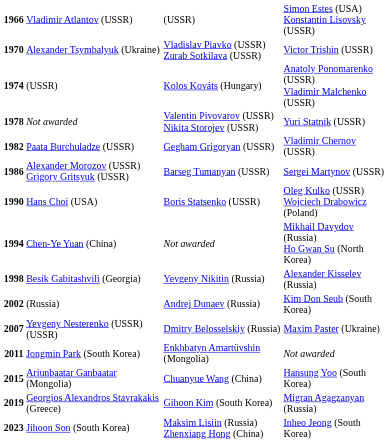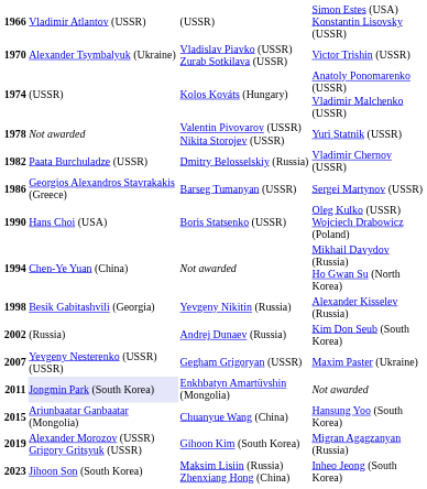 <table>
 <tr>
 <th>1966</th>
 <td><a href='#'>Vladimir Atlantov</a> (USSR)</td>
 <td> (USSR)</td>
 <td><a href='#'>Simon Estes</a> (USA)<br><a href='#'>Konstantin Lisovsky</a> (USSR)</td>
 </tr>
 <tr>
 <th>1970</th>
 <td><a href='#'>Alexander Tsymbalyuk</a> (Ukraine)</td>
 <td><a href='#'>Vladislav Piavko</a> (USSR)<br><a href='#'>Zurab Sotkilava</a> (USSR)</td>
 <td><a href='#'>Victor Trishin</a> (USSR)</td>
 </tr>
 <tr>
 <th>1974</th>
 <td> (USSR)</td>
 <td><a href='#'>Kolos Kováts</a> (Hungary)</td>
 <td><a href='#'>Anatoly Ponomarenko</a> (USSR)<br><a href='#'>Vladimir Malchenko</a> (USSR)</td>
 </tr>
 <tr>
 <th>1978</th>
 <td><em>Not awarded</em></td>
 <td><a href='#'>Valentin Pivovarov</a> (USSR)<br><a href='#'>Nikita Storojev</a> (USSR)</td>
 <td><a href='#'>Yuri Statnik</a> (USSR)</td>
 </tr>
 <tr>
 <th>1982</th>
 <td><a href='#'>Paata Burchuladze</a> (USSR)</td>
-<td><a href='#'>Gegham Grigoryan</a> (USSR)</td>
+<td><a href='#'>Dmitry Belosselskiy</a> (Russia)</td>
 <td><a href='#'>Vladimir Chernov</a> (USSR)</td>
 </tr>
 <tr>
 <th>1986</th>
-<td><a href='#'>Alexander Morozov</a> (USSR)<br><a href='#'>Grigory Gritsyuk</a> (USSR)</td>
+<td><a href='#'>Georgios Alexandros Stavrakakis</a> (Greece)</td>
 <td><a href='#'>Barseg Tumanyan</a> (USSR)</td>
 <td><a href='#'>Sergei Martynov</a> (USSR)</td>
 </tr>
 <tr>
 <th>1990</th>
 <td><a href='#'>Hans Choi</a> (USA)</td>
 <td><a href='#'>Boris Statsenko</a> (USSR)</td>
 <td><a href='#'>Oleg Kulko</a> (USSR)<br><a href='#'>Wojciech Drabowicz</a> (Poland)</td>
 </tr>
 <tr>
 <th>1994</th>
 <td><a href='#'>Chen-Ye Yuan</a> (China)</td>
 <td><em>Not awarded</em></td>
 <td><a href='#'>Mikhail Davydov</a> (Russia)<br><a href='#'>Ho Gwan Su</a> (North Korea)</td>
 </tr>
 <tr>
 <th>1998</th>
 <td><a href='#'>Besik Gabitashvili</a> (Georgia)</td>
 <td><a href='#'>Yevgeny Nikitin</a> (Russia)</td>
 <td><a href='#'>Alexander Kisselev</a> (Russia)</td>
 </tr>
 <tr>
 <th>2002</th>
 <td> (Russia)</td>
 <td><a href='#'>Andrej Dunaev</a> (Russia)</td>
 <td><a href='#'>Kim Don Seub</a> (South Korea)</td>
 </tr>
 <tr>
 <th>2007</th>
 <td><a href='#'>Yevgeny Nesterenko</a> (USSR)<br> (USSR)</td>
-<td><a href='#'>Dmitry Belosselskiy</a> (Russia)</td>
+<td><a href='#'>Gegham Grigoryan</a> (USSR)</td>
 <td><a href='#'>Maxim Paster</a> (Ukraine)</td>
 </tr>
 <tr>
 <th>2011</th>
-<td><a href='#'>Jongmin Park</a> (South Korea)</td>
+<td style="background: lavender;"><a href='#'>Jongmin Park</a> (South Korea)</td>
 <td><a href='#'>Enkhbatyn Amartüvshin</a> (Mongolia)</td>
 <td><em>Not awarded</em></td>
 </tr>
 <tr>
 <th>2015</th>
 <td><a href='#'>Ariunbaatar Ganbaatar</a> (Mongolia)</td>
 <td><a href='#'>Chuanyue Wang</a> (China)</td>
 <td><a href='#'>Hansung Yoo</a> (South Korea)</td>
 </tr>
 <tr>
 <th>2019</th>
-<td><a href='#'>Georgios Alexandros Stavrakakis</a> (Greece)</td>
+<td><a href='#'>Alexander Morozov</a> (USSR)<br><a href='#'>Grigory Gritsyuk</a> (USSR)</td>
 <td><a href='#'>Gihoon Kim</a> (South Korea)</td>
 <td><a href='#'>Migran Agagzanyan</a> (Russia)</td>
 </tr>
 <tr>
 <th>2023</th>
 <td><a href='#'>Jihoon Son</a> (South Korea)</td>
 <td><a href='#'>Maksim Lisiin</a> (Russia)<br><a href='#'>Zhenxiang Hong</a> (China)</td>
 <td><a href='#'>Inheo Jeong</a> (South Korea)</td>
 </tr>
 <tr>
 </tr>
 </table>
